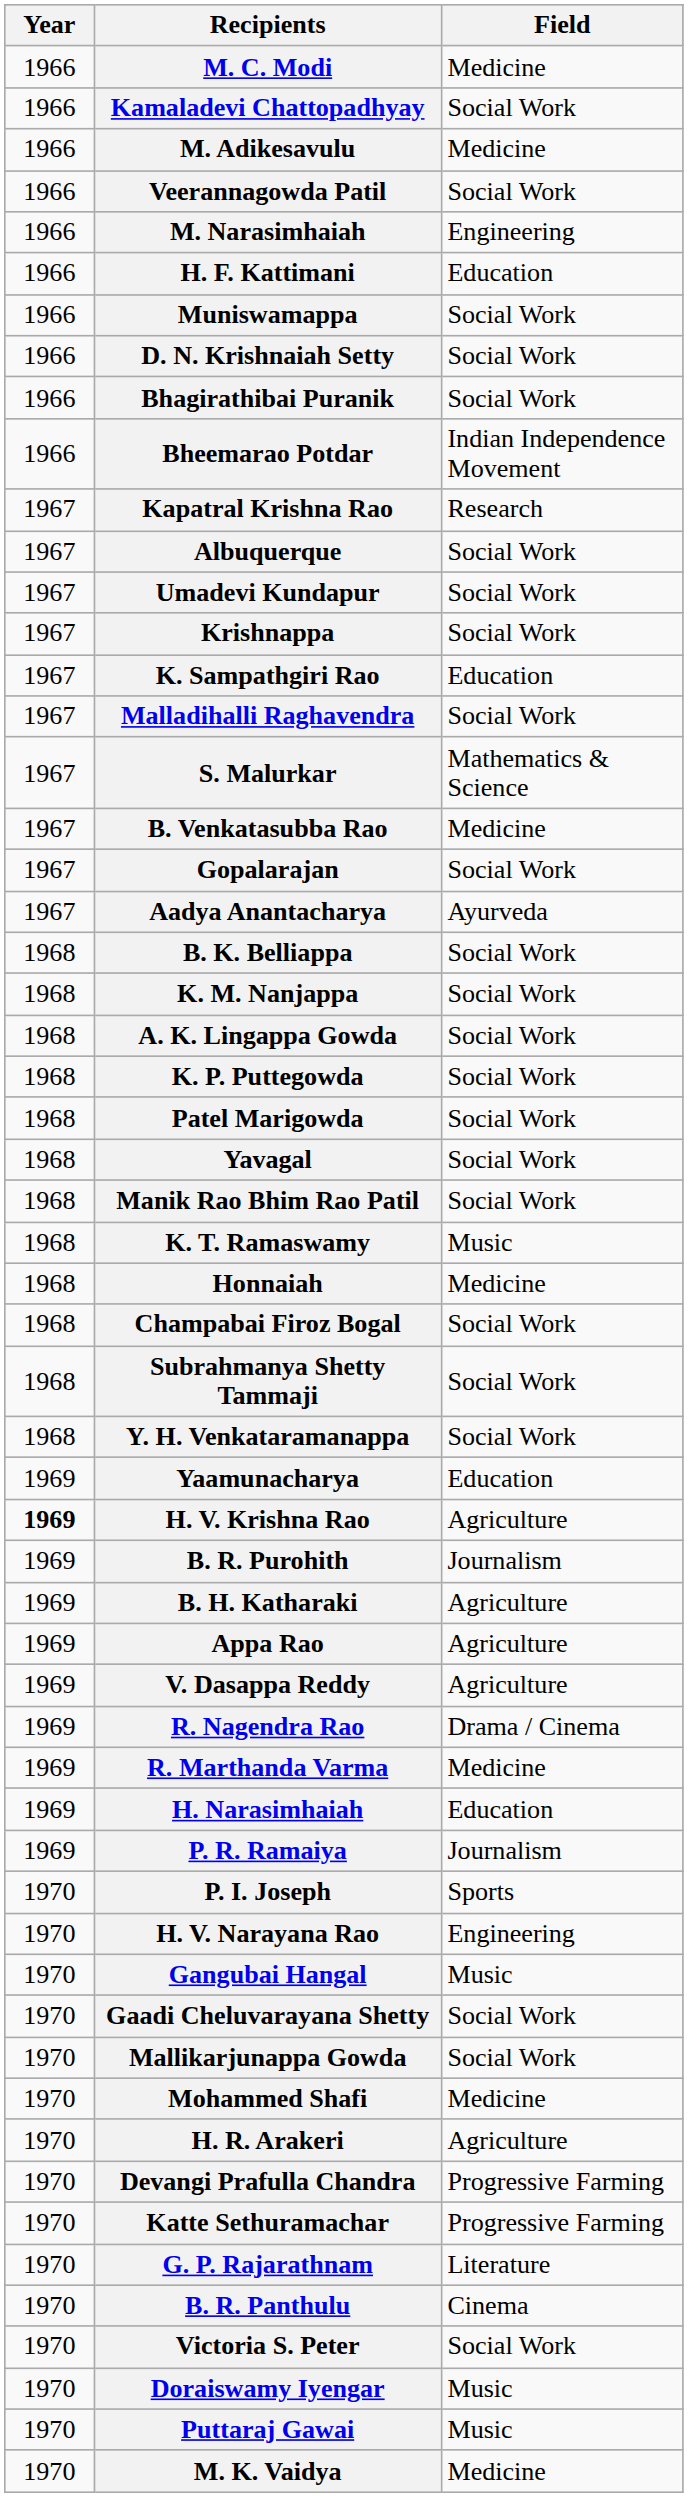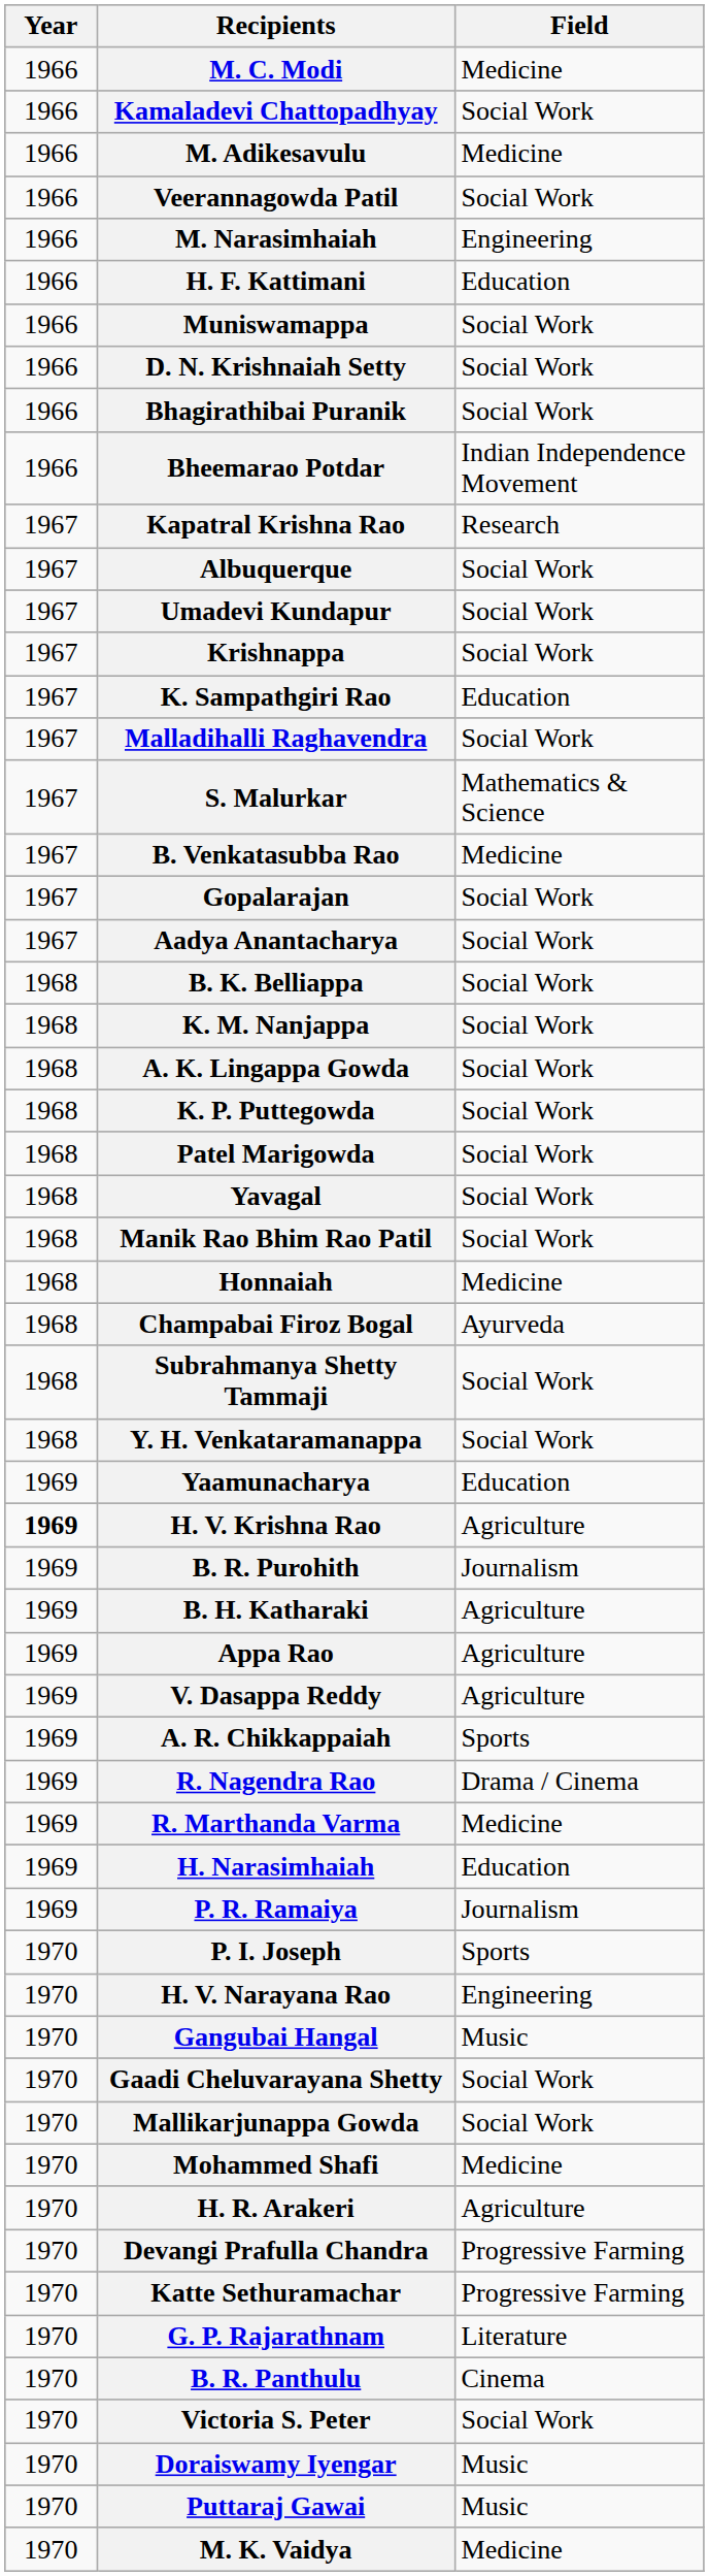 <table class="wikitable plainrowheaders sortable" style="width:33%">
 <tr>
 <th scope="col" style="width:5%">Year</th>
 <th scope="col" style="width:23%">Recipients</th>
 <th scope="col" style="width:17%">Field</th>
 </tr>
 <tr>
 <td style="text-align:center;">1966</td>
 <th style="text-align:center;" scope="row"><a href='#'>M. C. Modi</a></th>
 <td>Medicine</td>
 </tr>
 <tr>
 <td style="text-align:center;">1966</td>
 <th style="text-align:center;" scope="row"><a href='#'>Kamaladevi Chattopadhyay</a></th>
 <td>Social Work</td>
 </tr>
 <tr>
 <td style="text-align:center;">1966</td>
 <th style="text-align:center;" scope="row">M. Adikesavulu</th>
 <td>Medicine</td>
 </tr>
 <tr>
 <td style="text-align:center;">1966</td>
 <th style="text-align:center;" scope="row">Veerannagowda Patil</th>
 <td>Social Work</td>
 </tr>
 <tr>
 <td style="text-align:center;">1966</td>
 <th style="text-align:center;" scope="row">M. Narasimhaiah</th>
 <td>Engineering</td>
 </tr>
 <tr>
 <td style="text-align:center;">1966</td>
 <th style="text-align:center;" scope="row">H. F. Kattimani</th>
 <td>Education</td>
 </tr>
 <tr>
 <td style="text-align:center;">1966</td>
 <th style="text-align:center;" scope="row">Muniswamappa</th>
 <td>Social Work</td>
 </tr>
 <tr>
 <td style="text-align:center;">1966</td>
 <th style="text-align:center;" scope="row">D. N. Krishnaiah Setty</th>
 <td>Social Work</td>
 </tr>
 <tr>
 <td style="text-align:center;">1966</td>
 <th style="text-align:center;" scope="row">Bhagirathibai Puranik</th>
 <td>Social Work</td>
 </tr>
 <tr>
 <td style="text-align:center;">1966</td>
 <th style="text-align:center;" scope="row">Bheemarao Potdar</th>
 <td>Indian Independence Movement</td>
 </tr>
 <tr>
 <td style="text-align:center;">1967</td>
 <th style="text-align:center;" scope="row">Kapatral Krishna Rao</th>
 <td>Research</td>
 </tr>
 <tr>
 <td style="text-align:center;">1967</td>
 <th style="text-align:center;" scope="row">Albuquerque</th>
 <td>Social Work</td>
 </tr>
 <tr>
 <td style="text-align:center;">1967</td>
 <th style="text-align:center;" scope="row">Umadevi Kundapur</th>
 <td>Social Work</td>
 </tr>
 <tr>
 <td style="text-align:center;">1967</td>
 <th style="text-align:center;" scope="row">Krishnappa</th>
 <td>Social Work</td>
 </tr>
 <tr>
 <td style="text-align:center;">1967</td>
 <th style="text-align:center;" scope="row">K. Sampathgiri Rao</th>
 <td>Education</td>
 </tr>
 <tr>
 <td style="text-align:center;">1967</td>
 <th style="text-align:center;" scope="row"><a href='#'>Malladihalli Raghavendra</a></th>
 <td>Social Work</td>
 </tr>
 <tr>
 <td style="text-align:center;">1967</td>
 <th style="text-align:center;" scope="row">S. Malurkar</th>
 <td>Mathematics & Science</td>
 </tr>
 <tr>
 <td style="text-align:center;">1967</td>
 <th style="text-align:center;" scope="row">B. Venkatasubba Rao</th>
 <td>Medicine</td>
 </tr>
 <tr>
 <td style="text-align:center;">1967</td>
 <th style="text-align:center;" scope="row">Gopalarajan</th>
 <td>Social Work</td>
 </tr>
 <tr>
 <td style="text-align:center;">1967</td>
 <th style="text-align:center;" scope="row">Aadya Anantacharya</th>
-<td>Ayurveda</td>
+<td>Social Work</td>
 </tr>
 <tr>
 <td style="text-align:center;">1968</td>
 <th style="text-align:center;" scope="row">B. K. Belliappa</th>
 <td>Social Work</td>
 </tr>
 <tr>
 <td style="text-align:center;">1968</td>
 <th style="text-align:center;" scope="row">K. M. Nanjappa</th>
 <td>Social Work</td>
 </tr>
 <tr>
 <td style="text-align:center;">1968</td>
 <th style="text-align:center;" scope="row">A. K. Lingappa Gowda</th>
 <td>Social Work</td>
 </tr>
 <tr>
 <td style="text-align:center;">1968</td>
 <th style="text-align:center;" scope="row">K. P. Puttegowda</th>
 <td>Social Work</td>
 </tr>
 <tr>
 <td style="text-align:center;">1968</td>
 <th style="text-align:center;" scope="row">Patel Marigowda</th>
 <td>Social Work</td>
 </tr>
 <tr>
 <td style="text-align:center;">1968</td>
 <th style="text-align:center;" scope="row">Yavagal</th>
 <td>Social Work</td>
 </tr>
 <tr>
 <td style="text-align:center;">1968</td>
 <th style="text-align:center;" scope="row">Manik Rao Bhim Rao Patil</th>
 <td>Social Work</td>
 </tr>
 <tr>
 <td style="text-align:center;">1968</td>
-<th style="text-align:center;" scope="row">K. T. Ramaswamy</th>
-<td>Music</td>
-</tr>
-<tr>
-<td style="text-align:center;">1968</td>
 <th style="text-align:center;" scope="row">Honnaiah</th>
 <td>Medicine</td>
 </tr>
 <tr>
 <td style="text-align:center;">1968</td>
 <th style="text-align:center;" scope="row">Champabai Firoz Bogal</th>
-<td>Social Work</td>
+<td>Ayurveda</td>
 </tr>
 <tr>
 <td style="text-align:center;">1968</td>
 <th style="text-align:center;" scope="row">Subrahmanya Shetty Tammaji</th>
 <td>Social Work</td>
 </tr>
 <tr>
 <td style="text-align:center;">1968</td>
 <th style="text-align:center;" scope="row">Y. H. Venkataramanappa</th>
 <td>Social Work</td>
 </tr>
 <tr>
 <td style="text-align:center;">1969</td>
 <th style="text-align:center;" scope="row">Yaamunacharya</th>
 <td>Education</td>
 </tr>
 <tr>
 <td style="text-align:center;"><strong>1969</strong></td>
 <th style="text-align:center;" scope="row">H. V. Krishna Rao</th>
 <td>Agriculture</td>
 </tr>
 <tr>
 <td style="text-align:center;">1969</td>
 <th style="text-align:center;" scope="row">B. R. Purohith</th>
 <td>Journalism</td>
 </tr>
 <tr>
 <td style="text-align:center;">1969</td>
 <th style="text-align:center;" scope="row">B. H. Katharaki</th>
 <td>Agriculture</td>
 </tr>
 <tr>
 <td style="text-align:center;">1969</td>
 <th style="text-align:center;" scope="row">Appa Rao</th>
 <td>Agriculture</td>
 </tr>
 <tr>
 <td style="text-align:center;">1969</td>
 <th style="text-align:center;" scope="row">V. Dasappa Reddy</th>
 <td>Agriculture</td>
+</tr>
+<tr>
+<td style="text-align:center;">1969</td>
+<th style="text-align:center;" scope="row">A. R. Chikkappaiah</th>
+<td>Sports</td>
 </tr>
 <tr>
 <td style="text-align:center;">1969</td>
 <th style="text-align:center;" scope="row"><a href='#'>R. Nagendra Rao</a></th>
 <td>Drama / Cinema</td>
 </tr>
 <tr>
 <td style="text-align:center;">1969</td>
 <th style="text-align:center;" scope="row"><a href='#'>R. Marthanda Varma</a></th>
 <td>Medicine</td>
 </tr>
 <tr>
 <td style="text-align:center;">1969</td>
 <th style="text-align:center;" scope="row"><a href='#'>H. Narasimhaiah</a></th>
 <td>Education</td>
 </tr>
 <tr>
 <td style="text-align:center;">1969</td>
 <th style="text-align:center;" scope="row"><a href='#'>P. R. Ramaiya</a></th>
 <td>Journalism</td>
 </tr>
 <tr>
 <td style="text-align:center;">1970</td>
 <th style="text-align:center;" scope="row">P. I. Joseph</th>
 <td>Sports</td>
 </tr>
 <tr>
 <td style="text-align:center;">1970</td>
 <th style="text-align:center;" scope="row">H. V. Narayana Rao</th>
 <td>Engineering</td>
 </tr>
 <tr>
 <td style="text-align:center;">1970</td>
 <th style="text-align:center;" scope="row"><a href='#'>Gangubai Hangal</a></th>
 <td>Music</td>
 </tr>
 <tr>
 <td style="text-align:center;">1970</td>
 <th style="text-align:center;" scope="row">Gaadi Cheluvarayana Shetty</th>
 <td>Social Work</td>
 </tr>
 <tr>
 <td style="text-align:center;">1970</td>
 <th style="text-align:center;" scope="row">Mallikarjunappa Gowda</th>
 <td>Social Work</td>
 </tr>
 <tr>
 <td style="text-align:center;">1970</td>
 <th style="text-align:center;" scope="row">Mohammed Shafi</th>
 <td>Medicine</td>
 </tr>
 <tr>
 <td style="text-align:center;">1970</td>
 <th style="text-align:center;" scope="row">H. R. Arakeri</th>
 <td>Agriculture</td>
 </tr>
 <tr>
 <td style="text-align:center;">1970</td>
 <th style="text-align:center;" scope="row">Devangi Prafulla Chandra</th>
 <td>Progressive Farming</td>
 </tr>
 <tr>
 <td style="text-align:center;">1970</td>
 <th style="text-align:center;" scope="row">Katte Sethuramachar</th>
 <td>Progressive Farming</td>
 </tr>
 <tr>
 <td style="text-align:center;">1970</td>
 <th style="text-align:center;" scope="row"><a href='#'>G. P. Rajarathnam</a></th>
 <td>Literature</td>
 </tr>
 <tr>
 <td style="text-align:center;">1970</td>
 <th style="text-align:center;" scope="row"><a href='#'>B. R. Panthulu</a></th>
 <td>Cinema</td>
 </tr>
 <tr>
 <td style="text-align:center;">1970</td>
 <th style="text-align:center;" scope="row">Victoria S. Peter</th>
 <td>Social Work</td>
 </tr>
 <tr>
 <td style="text-align:center;">1970</td>
 <th style="text-align:center;" scope="row"><a href='#'>Doraiswamy Iyengar</a></th>
 <td>Music</td>
 </tr>
 <tr>
 <td style="text-align:center;">1970</td>
 <th style="text-align:center;" scope="row"><a href='#'>Puttaraj Gawai</a></th>
 <td>Music</td>
 </tr>
 <tr>
 <td style="text-align:center;">1970</td>
 <th style="text-align:center;" scope="row">M. K. Vaidya</th>
 <td>Medicine</td>
 </tr>
 </table>
